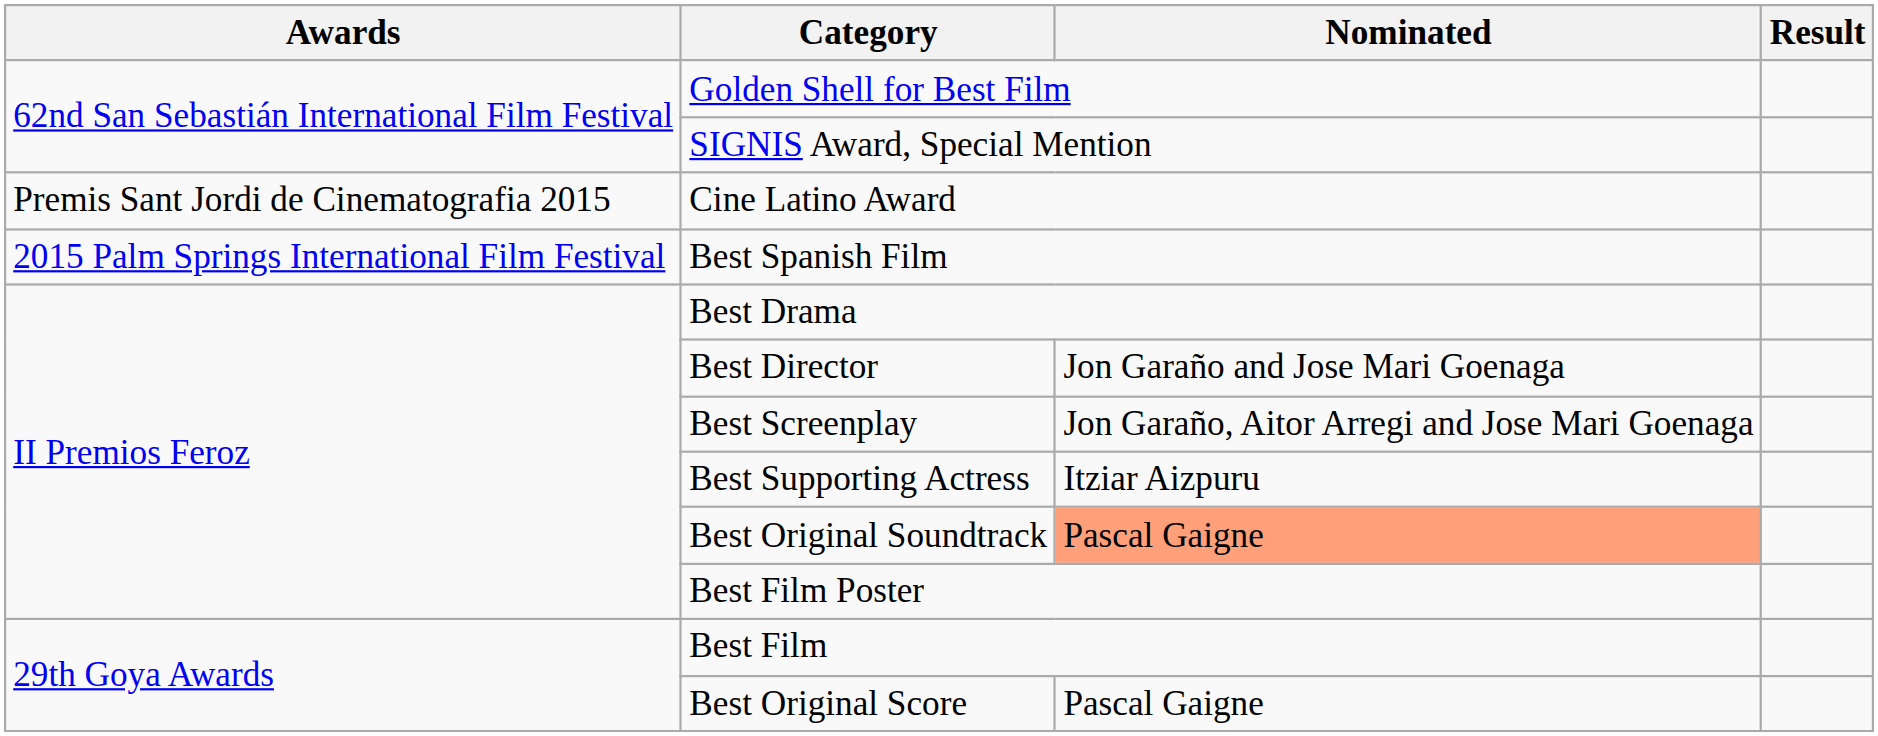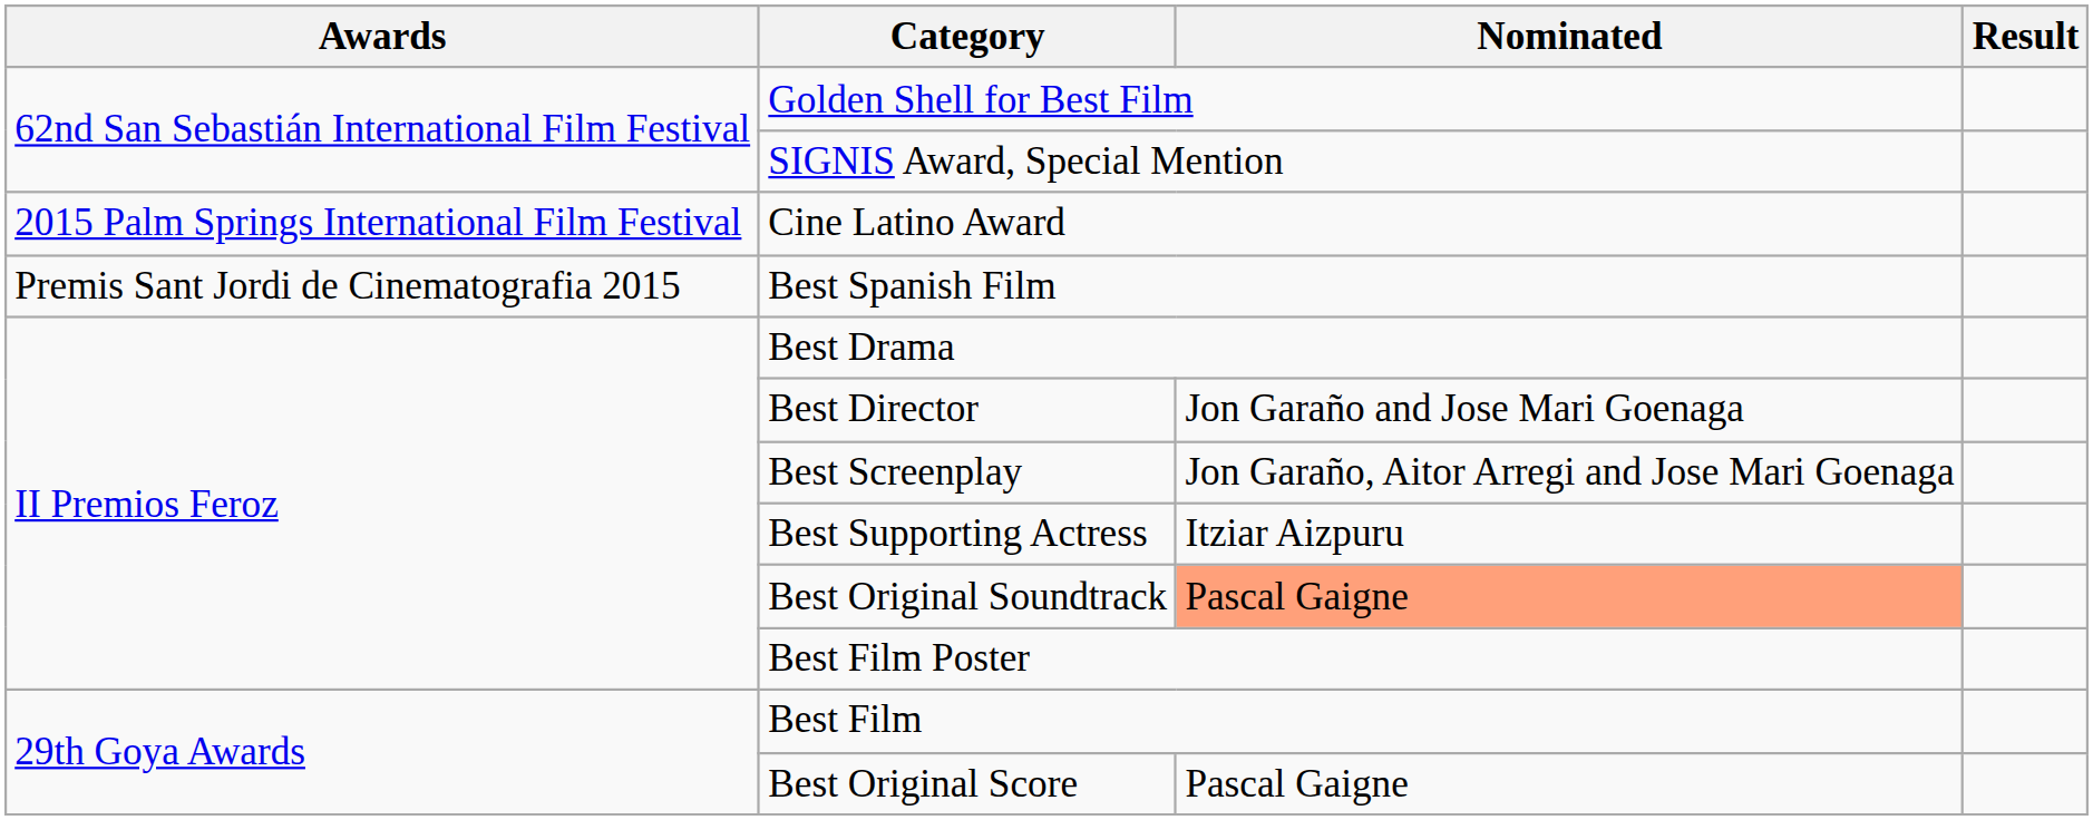 <table class=wikitable>
 <tr>
 <th>Awards</th>
 <th>Category</th>
 <th>Nominated</th>
 <th>Result</th>
 </tr>
 <tr>
 <td rowspan=2><a href='#'>62nd San Sebastián International Film Festival</a></td>
 <td colspan=2><a href='#'>Golden Shell for Best Film</a></td>
 <td></td>
 </tr>
 <tr>
 <td colspan=2><a href='#'>SIGNIS</a> Award, Special Mention</td>
 <td></td>
 </tr>
 <tr>
-<td>Premis Sant Jordi de Cinematografia 2015</td>
+<td><a href='#'>2015 Palm Springs International Film Festival</a></td>
 <td colspan=2>Cine Latino Award</td>
 <td></td>
 </tr>
 <tr>
-<td><a href='#'>2015 Palm Springs International Film Festival</a></td>
+<td>Premis Sant Jordi de Cinematografia 2015</td>
 <td colspan=2>Best Spanish Film</td>
 <td></td>
 </tr>
 <tr>
 <td rowspan=6><a href='#'>II Premios Feroz</a></td>
 <td colspan=2>Best Drama</td>
 <td></td>
 </tr>
 <tr>
 <td>Best Director</td>
 <td>Jon Garaño and Jose Mari Goenaga</td>
 <td></td>
 </tr>
 <tr>
 <td>Best Screenplay</td>
 <td>Jon Garaño, Aitor Arregi and Jose Mari Goenaga</td>
 <td></td>
 </tr>
 <tr>
 <td>Best Supporting Actress</td>
 <td>Itziar Aizpuru</td>
 <td></td>
 </tr>
 <tr>
 <td>Best Original Soundtrack</td>
 <td style="background: lightsalmon;">Pascal Gaigne</td>
 <td></td>
 </tr>
 <tr>
 <td colspan=2>Best Film Poster</td>
 <td></td>
 </tr>
 <tr>
 <td rowspan=2><a href='#'>29th Goya Awards</a></td>
 <td colspan=2>Best Film</td>
 <td></td>
 </tr>
 <tr>
 <td>Best Original Score</td>
 <td>Pascal Gaigne</td>
 <td></td>
 </tr>
 <tr>
 </tr>
 </table>
